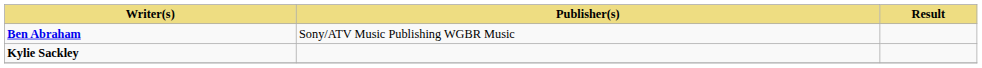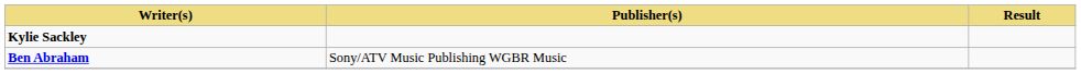 <table class="wikitable" width=100%>
 <tr>
 <th style="width:30%;background:#EEDD82;">Writer(s)</th>
 <th style="width:60%;background:#EEDD82;">Publisher(s)</th>
 <th style="width:10%;background:#EEDD82;">Result</th>
 </tr>
 <tr>
+<td><strong>Kylie Sackley</strong></td>
+<td></td>
+<td></td>
+</tr>
+<tr>
 <td><strong><a href='#'>Ben Abraham</a></strong></td>
 <td>Sony/ATV Music Publishing  WGBR Music</td>
 <td></td>
 </tr>
 <tr>
-<td><strong>Kylie Sackley</strong></td>
-<td></td>
-<td></td>
-</tr>
-<tr>
 </tr>
 </table>
